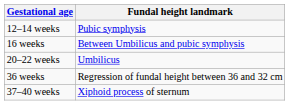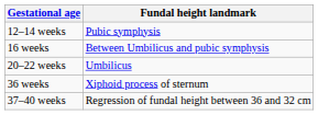 <table class="wikitable" align="center">
 <tr>
 <th><a href='#'>Gestational age</a></th>
 <th>Fundal height landmark</th>
 </tr>
 <tr>
 <td>12–14 weeks</td>
 <td><a href='#'>Pubic symphysis</a></td>
 </tr>
 <tr>
 <td>16 weeks</td>
 <td><a href='#'>Between Umbilicus and pubic symphysis</a></td>
 </tr>
 <tr>
 <td>20–22 weeks</td>
 <td><a href='#'>Umbilicus</a></td>
 </tr>
 <tr>
 <td>36 weeks</td>
-<td>Regression of fundal height between 36 and 32 cm</td>
+<td><a href='#'>Xiphoid process</a> of sternum</td>
 </tr>
 <tr>
 <td>37–40 weeks</td>
-<td><a href='#'>Xiphoid process</a> of sternum</td>
+<td>Regression of fundal height between 36 and 32 cm</td>
 </tr>
 </table>
